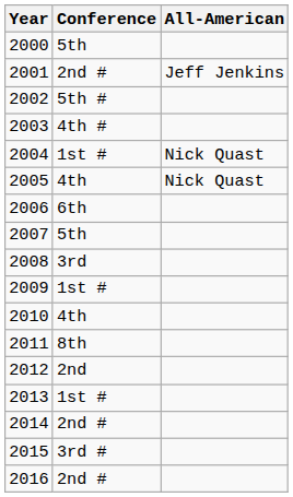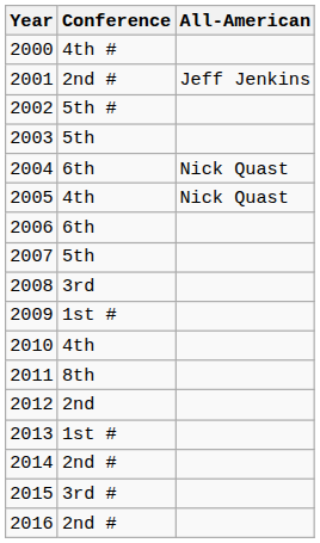 <table class="wikitable">
 <tr>
 <th>Year</th>
 <th>Conference</th>
 <th>All-American</th>
 </tr>
 <tr>
 <td>2000</td>
-<td>5th</td>
+<td>4th #</td>
 <td></td>
 </tr>
 <tr>
 <td>2001</td>
 <td>2nd #</td>
 <td>Jeff Jenkins</td>
 </tr>
 <tr>
 <td>2002</td>
 <td>5th #</td>
 <td></td>
 </tr>
 <tr>
 <td>2003</td>
-<td>4th #</td>
+<td>5th</td>
 <td></td>
 </tr>
 <tr>
 <td>2004</td>
-<td>1st #</td>
+<td>6th</td>
 <td>Nick Quast</td>
 </tr>
 <tr>
 <td>2005</td>
 <td>4th</td>
 <td>Nick Quast</td>
 </tr>
 <tr>
 <td>2006</td>
 <td>6th</td>
 <td></td>
 </tr>
 <tr>
 <td>2007</td>
 <td>5th</td>
 <td></td>
 </tr>
 <tr>
 <td>2008</td>
 <td>3rd</td>
 <td></td>
 </tr>
 <tr>
 <td>2009</td>
 <td>1st #</td>
 <td></td>
 </tr>
 <tr>
 <td>2010</td>
 <td>4th</td>
 <td></td>
 </tr>
 <tr>
 <td>2011</td>
 <td>8th</td>
 <td></td>
 </tr>
 <tr>
 <td>2012</td>
 <td>2nd</td>
 <td></td>
 </tr>
 <tr>
 <td>2013</td>
 <td>1st #</td>
 <td></td>
 </tr>
 <tr>
 <td>2014</td>
 <td>2nd #</td>
 <td></td>
 </tr>
 <tr>
 <td>2015</td>
 <td>3rd #</td>
 <td></td>
 </tr>
 <tr>
 <td>2016</td>
 <td>2nd #</td>
 <td></td>
 </tr>
 </table>
